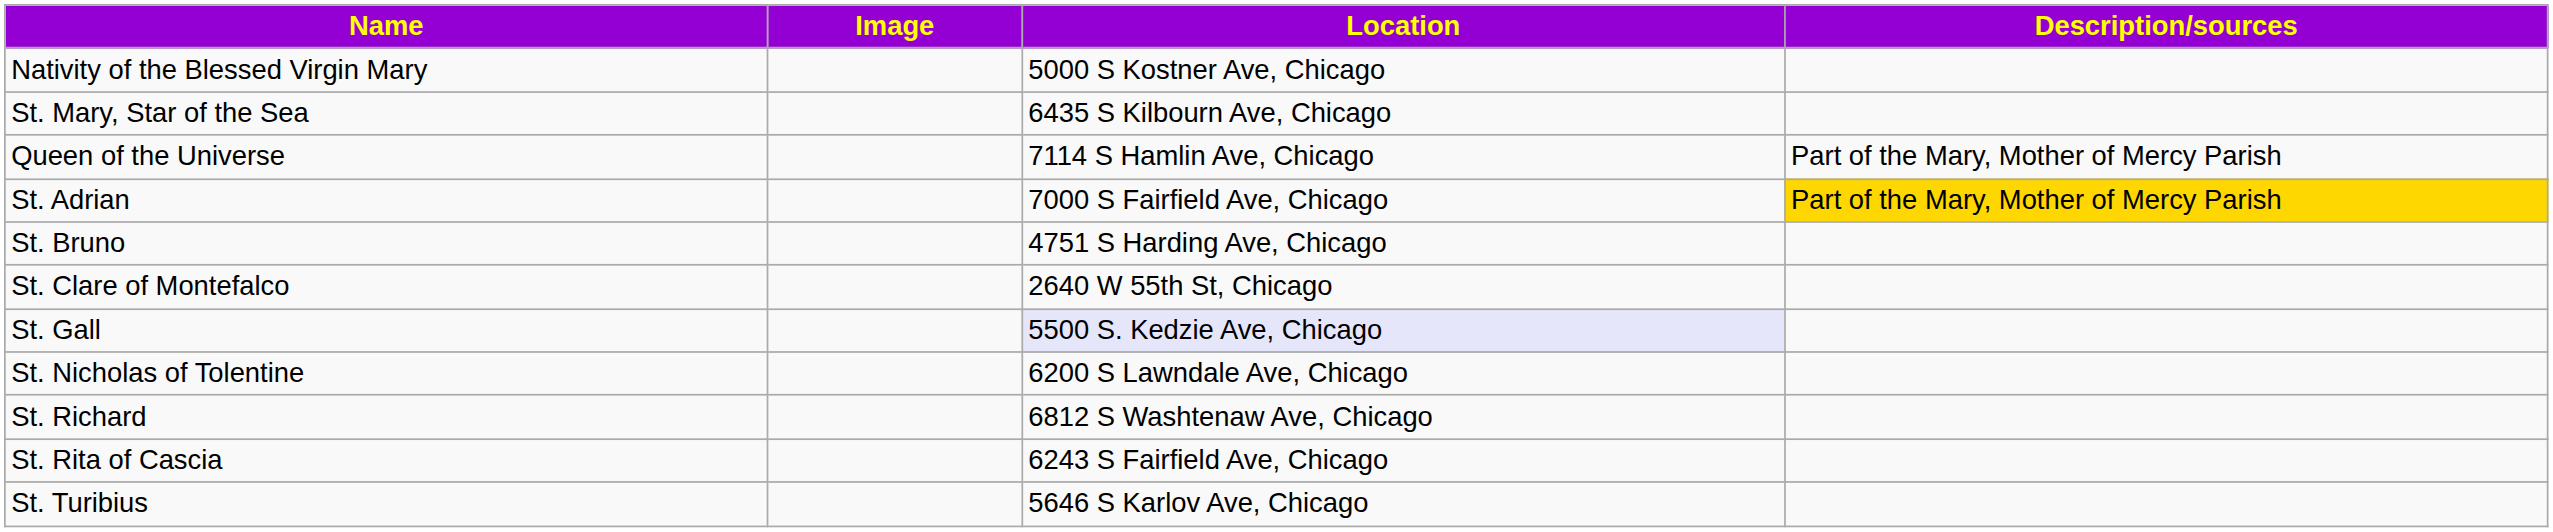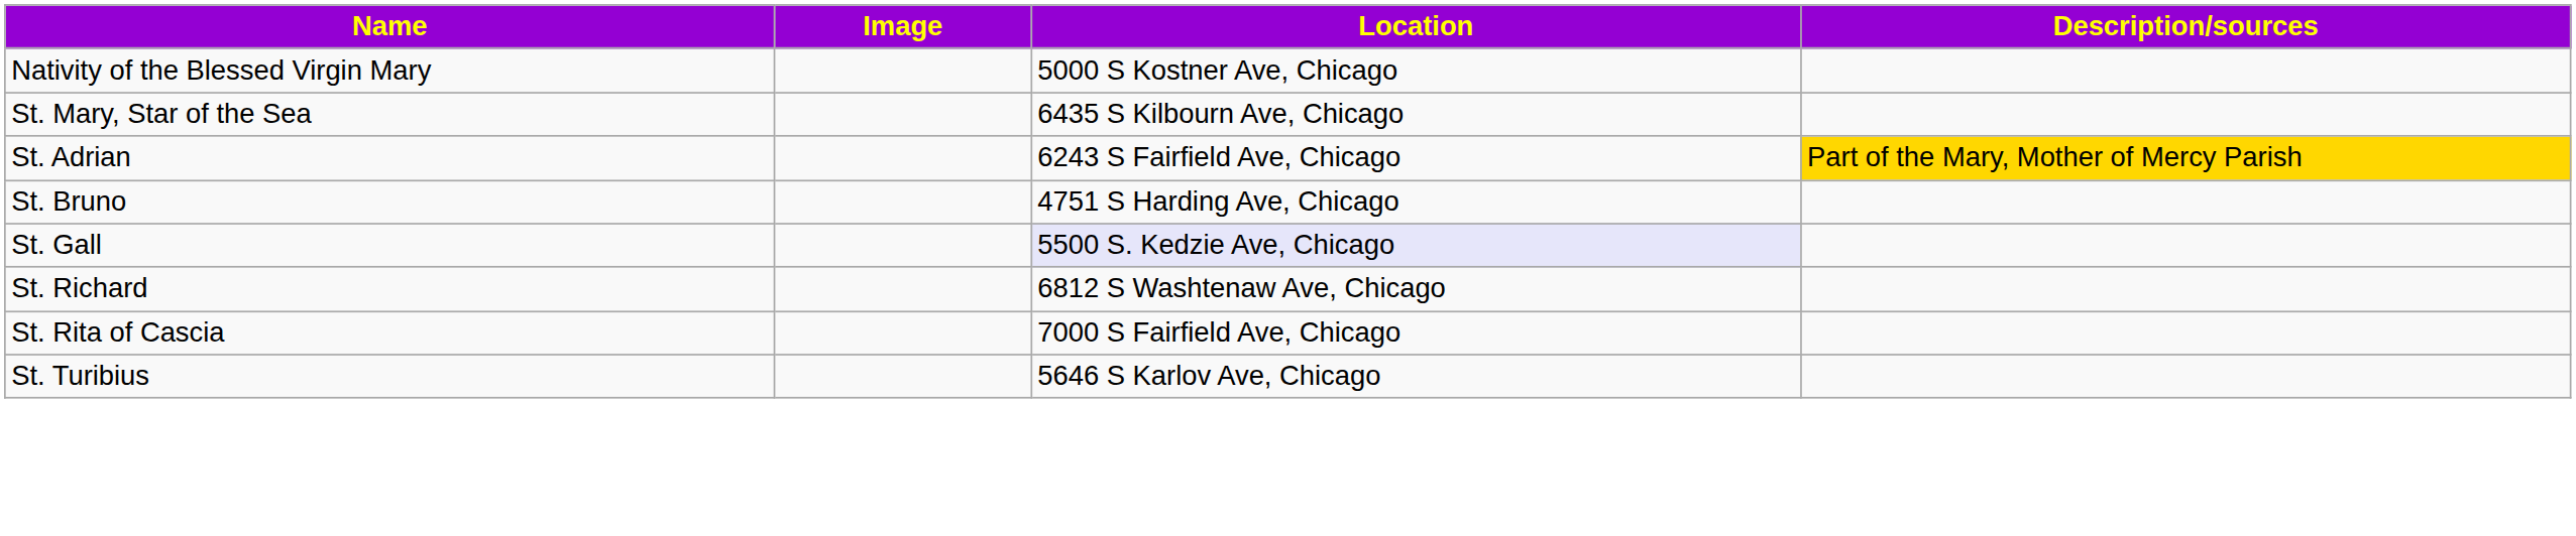 <table class="wikitable sortable" style="width:75%">
 <tr>
 <th style="background:darkviolet; color:yellow;" width="30%"><strong>Name</strong></th>
 <th style="background:darkviolet; color:yellow;" width="10%"><strong>Image</strong></th>
 <th style="background:darkviolet; color:yellow;" width="30%"><strong>Location</strong></th>
 <th style="background:darkviolet; color:yellow;" width="30%"><strong>Description/sources</strong></th>
 </tr>
 <tr>
 <td>Nativity of the Blessed Virgin Mary</td>
 <td></td>
 <td>5000 S Kostner Ave, Chicago</td>
 <td></td>
 </tr>
 <tr>
 <td>St. Mary, Star of the Sea</td>
 <td></td>
 <td>6435 S Kilbourn Ave, Chicago</td>
 <td></td>
 </tr>
 <tr>
-<td>Queen of the Universe</td>
-<td></td>
-<td>7114 S Hamlin Ave, Chicago</td>
-<td>Part of the Mary, Mother of Mercy Parish</td>
-</tr>
-<tr>
 <td>St. Adrian</td>
 <td></td>
-<td>7000 S Fairfield Ave, Chicago</td>
+<td>6243 S Fairfield Ave, Chicago</td>
 <td style="background: gold;">Part of the Mary, Mother of Mercy Parish</td>
 </tr>
 <tr>
 <td>St. Bruno</td>
 <td></td>
 <td>4751 S Harding Ave, Chicago</td>
 <td></td>
 </tr>
 <tr>
-<td>St. Clare of Montefalco</td>
-<td></td>
-<td>2640 W 55th St, Chicago</td>
-<td></td>
-</tr>
-<tr>
 <td>St. Gall</td>
 <td></td>
 <td style="background: lavender;">5500 S. Kedzie Ave, Chicago</td>
-<td></td>
-</tr>
-<tr>
-<td>St. Nicholas of Tolentine</td>
-<td></td>
-<td>6200 S Lawndale Ave, Chicago</td>
 <td></td>
 </tr>
 <tr>
 <td>St. Richard</td>
 <td></td>
 <td>6812 S Washtenaw Ave, Chicago</td>
 <td></td>
 </tr>
 <tr>
 <td>St. Rita of Cascia</td>
 <td></td>
-<td>6243 S Fairfield Ave, Chicago</td>
+<td>7000 S Fairfield Ave, Chicago</td>
 <td></td>
 </tr>
 <tr>
 <td>St. Turibius</td>
 <td></td>
 <td>5646 S Karlov Ave, Chicago</td>
 <td></td>
 </tr>
 </table>
